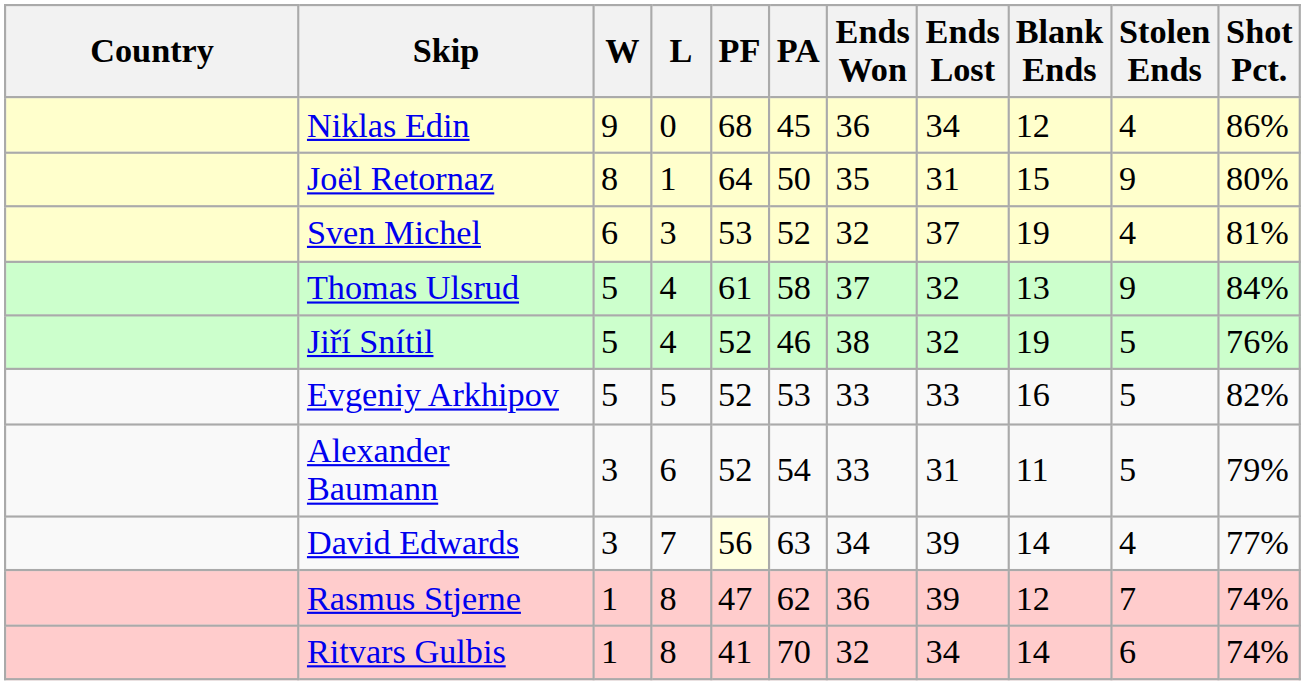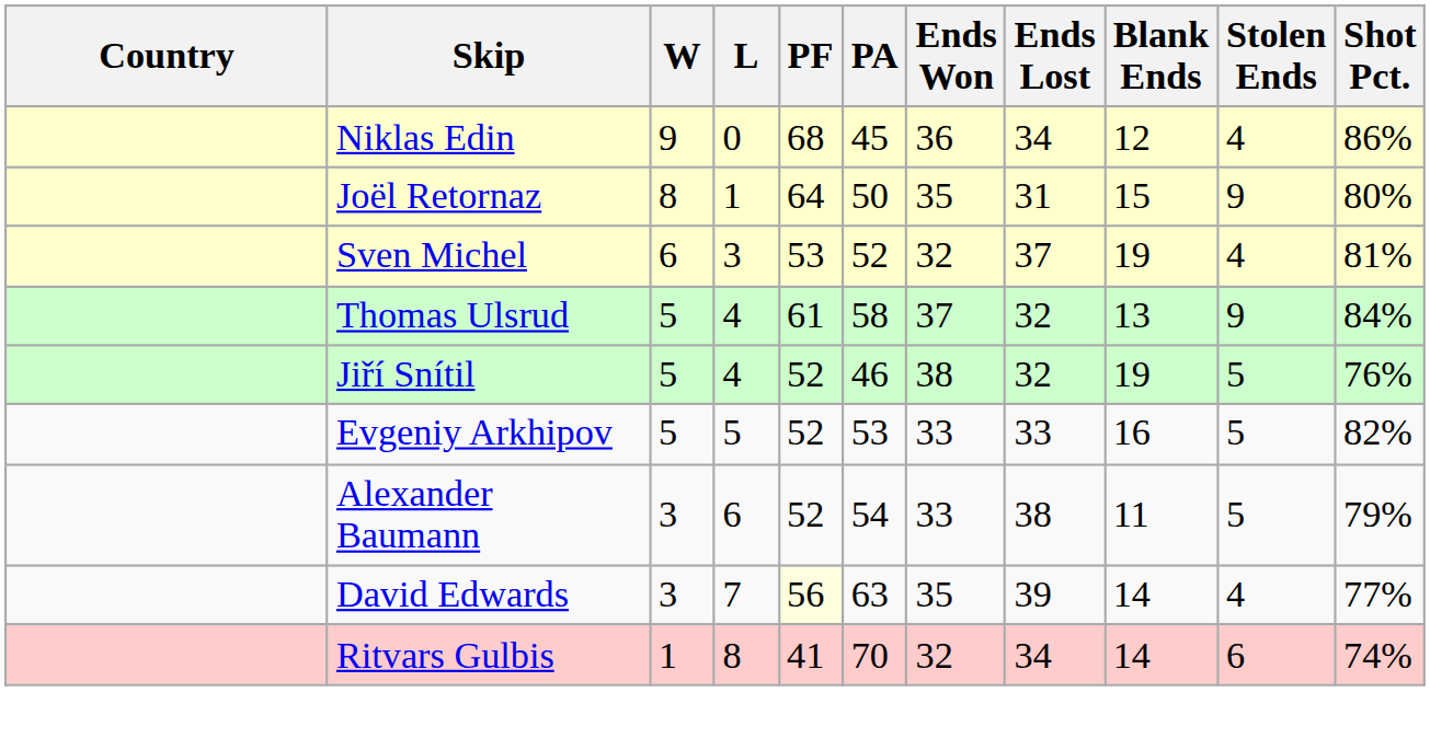 <table class=wikitable>
 <tr>
 <th width=130>Country</th>
 <th width=130>Skip</th>
 <th width=20>W</th>
 <th width=20>L</th>
 <th width=20>PF</th>
 <th width=20>PA</th>
 <th width=20>Ends Won</th>
 <th width=20>Ends Lost</th>
 <th width=20>Blank Ends</th>
 <th width=20>Stolen Ends</th>
 <th width=20>Shot Pct.</th>
 </tr>
 <tr bgcolor=#ffffcc>
 <td></td>
 <td><a href='#'>Niklas Edin</a></td>
 <td>9</td>
 <td>0</td>
 <td>68</td>
 <td>45</td>
 <td>36</td>
 <td>34</td>
 <td>12</td>
 <td>4</td>
 <td>86%</td>
 </tr>
 <tr bgcolor=#ffffcc>
 <td></td>
 <td><a href='#'>Joël Retornaz</a></td>
 <td>8</td>
 <td>1</td>
 <td>64</td>
 <td>50</td>
 <td>35</td>
 <td>31</td>
 <td>15</td>
 <td>9</td>
 <td>80%</td>
 </tr>
 <tr bgcolor=#ffffcc>
 <td></td>
 <td><a href='#'>Sven Michel</a></td>
 <td>6</td>
 <td>3</td>
 <td>53</td>
 <td>52</td>
 <td>32</td>
 <td>37</td>
 <td>19</td>
 <td>4</td>
 <td>81%</td>
 </tr>
 <tr bgcolor=#ccffcc>
 <td></td>
 <td><a href='#'>Thomas Ulsrud</a></td>
 <td>5</td>
 <td>4</td>
 <td>61</td>
 <td>58</td>
 <td>37</td>
 <td>32</td>
 <td>13</td>
 <td>9</td>
 <td>84%</td>
 </tr>
 <tr bgcolor=#ccffcc>
 <td></td>
 <td><a href='#'>Jiří Snítil</a></td>
 <td>5</td>
 <td>4</td>
 <td>52</td>
 <td>46</td>
 <td>38</td>
 <td>32</td>
 <td>19</td>
 <td>5</td>
 <td>76%</td>
 </tr>
 <tr>
 <td></td>
 <td><a href='#'>Evgeniy Arkhipov</a></td>
 <td>5</td>
 <td>5</td>
 <td>52</td>
 <td>53</td>
 <td>33</td>
 <td>33</td>
 <td>16</td>
 <td>5</td>
 <td>82%</td>
 </tr>
 <tr>
 <td></td>
 <td><a href='#'>Alexander Baumann</a></td>
 <td>3</td>
 <td>6</td>
 <td>52</td>
 <td>54</td>
 <td>33</td>
-<td>31</td>
+<td>38</td>
 <td>11</td>
 <td>5</td>
 <td>79%</td>
 </tr>
 <tr>
 <td></td>
 <td><a href='#'>David Edwards</a></td>
 <td>3</td>
 <td>7</td>
 <td style="background: lightyellow;">56</td>
 <td>63</td>
-<td>34</td>
+<td>35</td>
 <td>39</td>
 <td>14</td>
 <td>4</td>
 <td>77%</td>
-</tr>
-<tr bgcolor=#ffcccc>
-<td></td>
-<td><a href='#'>Rasmus Stjerne</a></td>
-<td>1</td>
-<td>8</td>
-<td>47</td>
-<td>62</td>
-<td>36</td>
-<td>39</td>
-<td>12</td>
-<td>7</td>
-<td>74%</td>
 </tr>
 <tr bgcolor=#ffcccc>
 <td></td>
 <td><a href='#'>Ritvars Gulbis</a></td>
 <td>1</td>
 <td>8</td>
 <td>41</td>
 <td>70</td>
 <td>32</td>
 <td>34</td>
 <td>14</td>
 <td>6</td>
 <td>74%</td>
 </tr>
 </table>
